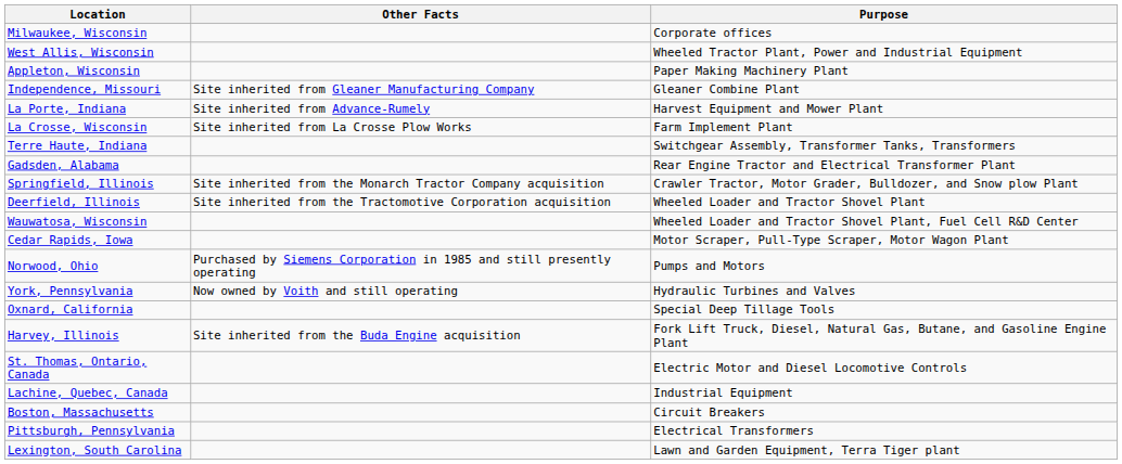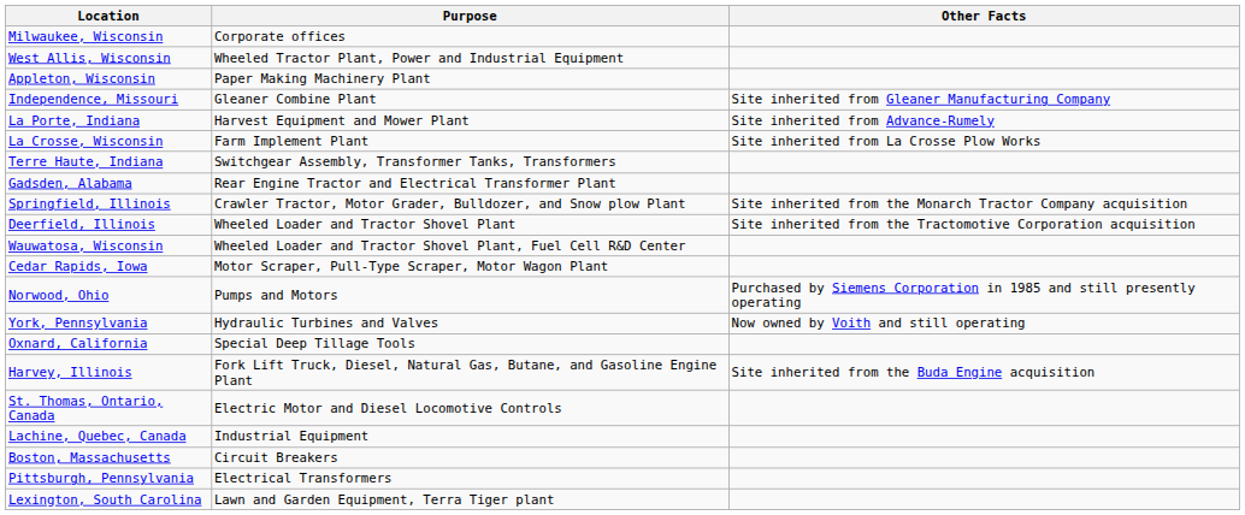 <table class="wikitable">
 <tr>
 <th>Location</th>
+<th>Purpose</th>
 <th>Other Facts</th>
-<th>Purpose</th>
 </tr>
 <tr>
 <td><a href='#'>Milwaukee, Wisconsin</a></td>
+<td>Corporate offices</td>
 <td></td>
-<td>Corporate offices</td>
 </tr>
 <tr>
 <td><a href='#'>West Allis, Wisconsin</a></td>
+<td>Wheeled Tractor Plant, Power and Industrial Equipment</td>
 <td></td>
-<td>Wheeled Tractor Plant, Power and Industrial Equipment</td>
 </tr>
 <tr>
 <td><a href='#'>Appleton, Wisconsin</a></td>
+<td>Paper Making Machinery Plant</td>
 <td></td>
-<td>Paper Making Machinery Plant</td>
 </tr>
 <tr>
 <td><a href='#'>Independence, Missouri</a></td>
+<td>Gleaner Combine Plant</td>
 <td>Site inherited from <a href='#'>Gleaner Manufacturing Company</a></td>
-<td>Gleaner Combine Plant</td>
 </tr>
 <tr>
 <td><a href='#'>La Porte, Indiana</a></td>
+<td>Harvest Equipment and Mower Plant</td>
 <td>Site inherited from <a href='#'>Advance-Rumely</a></td>
-<td>Harvest Equipment and Mower Plant</td>
 </tr>
 <tr>
 <td><a href='#'>La Crosse, Wisconsin</a></td>
+<td>Farm Implement Plant</td>
 <td>Site inherited from La Crosse Plow Works</td>
-<td>Farm Implement Plant</td>
 </tr>
 <tr>
 <td><a href='#'>Terre Haute, Indiana</a></td>
+<td>Switchgear Assembly,  Transformer Tanks, Transformers</td>
 <td></td>
-<td>Switchgear Assembly,  Transformer Tanks, Transformers</td>
 </tr>
 <tr>
 <td><a href='#'>Gadsden, Alabama</a></td>
+<td>Rear Engine Tractor and Electrical Transformer Plant</td>
 <td></td>
-<td>Rear Engine Tractor and Electrical Transformer Plant</td>
 </tr>
 <tr>
 <td><a href='#'>Springfield, Illinois</a></td>
+<td>Crawler Tractor, Motor Grader, Bulldozer, and Snow plow Plant</td>
 <td>Site inherited from the Monarch Tractor Company acquisition</td>
-<td>Crawler Tractor, Motor Grader, Bulldozer, and Snow plow Plant</td>
 </tr>
 <tr>
 <td><a href='#'>Deerfield, Illinois</a></td>
+<td>Wheeled Loader and Tractor Shovel Plant</td>
 <td>Site inherited from the Tractomotive Corporation acquisition</td>
-<td>Wheeled Loader and Tractor Shovel Plant</td>
 </tr>
 <tr>
 <td><a href='#'>Wauwatosa, Wisconsin</a></td>
+<td>Wheeled Loader and Tractor Shovel Plant, Fuel Cell R&D Center</td>
 <td></td>
-<td>Wheeled Loader and Tractor Shovel Plant, Fuel Cell R&D Center</td>
 </tr>
 <tr>
 <td><a href='#'>Cedar Rapids, Iowa</a></td>
+<td>Motor Scraper, Pull-Type Scraper, Motor Wagon Plant</td>
 <td></td>
-<td>Motor Scraper, Pull-Type Scraper, Motor Wagon Plant</td>
 </tr>
 <tr>
 <td><a href='#'>Norwood, Ohio</a></td>
+<td>Pumps and Motors</td>
 <td>Purchased by <a href='#'>Siemens Corporation</a> in 1985 and still presently operating</td>
-<td>Pumps and Motors</td>
 </tr>
 <tr>
 <td><a href='#'>York, Pennsylvania</a></td>
+<td>Hydraulic Turbines and Valves</td>
 <td>Now owned by <a href='#'>Voith</a> and still operating</td>
-<td>Hydraulic Turbines and Valves</td>
 </tr>
 <tr>
 <td><a href='#'>Oxnard, California</a></td>
+<td>Special Deep Tillage Tools</td>
 <td></td>
-<td>Special Deep Tillage Tools</td>
 </tr>
 <tr>
 <td><a href='#'>Harvey, Illinois</a></td>
+<td>Fork Lift Truck, Diesel, Natural Gas, Butane, and Gasoline Engine Plant</td>
 <td>Site inherited from the <a href='#'>Buda Engine</a> acquisition</td>
-<td>Fork Lift Truck, Diesel, Natural Gas, Butane, and Gasoline Engine Plant</td>
 </tr>
 <tr>
 <td><a href='#'>St. Thomas, Ontario, Canada</a></td>
+<td>Electric Motor and Diesel Locomotive Controls</td>
 <td></td>
-<td>Electric Motor and Diesel Locomotive Controls</td>
 </tr>
 <tr>
 <td><a href='#'>Lachine, Quebec, Canada</a></td>
+<td>Industrial Equipment</td>
 <td></td>
-<td>Industrial Equipment</td>
 </tr>
 <tr>
 <td><a href='#'>Boston, Massachusetts</a></td>
+<td>Circuit Breakers</td>
 <td></td>
-<td>Circuit Breakers</td>
 </tr>
 <tr>
 <td><a href='#'>Pittsburgh, Pennsylvania</a></td>
+<td>Electrical Transformers</td>
 <td></td>
-<td>Electrical Transformers</td>
 </tr>
 <tr>
 <td><a href='#'>Lexington, South Carolina</a></td>
+<td>Lawn and Garden Equipment, Terra Tiger plant</td>
 <td></td>
-<td>Lawn and Garden Equipment, Terra Tiger plant</td>
 </tr>
 </table>
